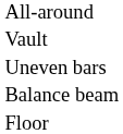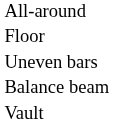 <table>
 <tr>
 <td>All-around<br></td>
 <td></td>
 <td></td>
 <td></td>
 </tr>
 <tr>
-<td>Vault<br></td>
+<td>Floor<br></td>
 <td></td>
 <td></td>
 <td></td>
 </tr>
 <tr>
 <td>Uneven bars<br></td>
 <td></td>
 <td></td>
 <td></td>
 </tr>
 <tr>
 <td>Balance beam<br></td>
 <td></td>
 <td></td>
 <td></td>
 </tr>
 <tr>
-<td>Floor<br></td>
+<td>Vault<br></td>
 <td></td>
 <td></td>
 <td></td>
 </tr>
 </table>
